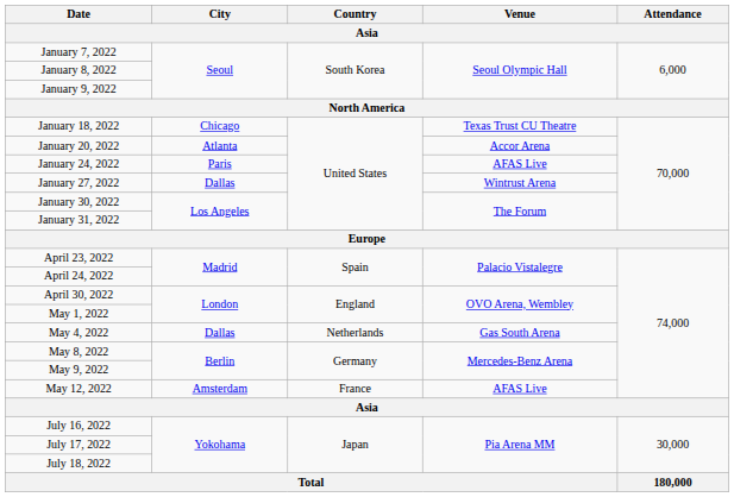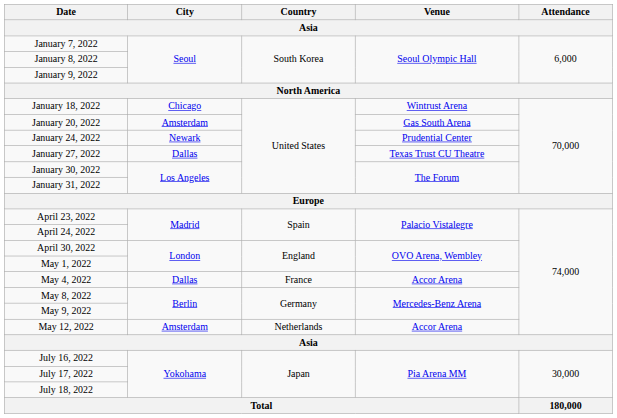 <table class="wikitable plainrowheaders" style="text-align:center;">
 <tr>
 <th scope="col" style="width:12em;">Date</th>
 <th scope="col" style="width:11em;">City</th>
 <th scope="col" style="width:11em;">Country</th>
 <th scope="col" style="width:16em;">Venue</th>
 <th scope="col" style="width:9em;">Attendance</th>
 </tr>
 <tr>
 <th colspan="5">Asia</th>
 </tr>
 <tr>
 <td>January 7, 2022</td>
 <td rowspan="3"><a href='#'>Seoul</a></td>
 <td rowspan="3">South Korea</td>
 <td rowspan="3"><a href='#'>Seoul Olympic Hall</a></td>
 <td rowspan="3">6,000</td>
 </tr>
 <tr>
 <td>January 8, 2022</td>
 </tr>
 <tr>
 <td>January 9, 2022</td>
 </tr>
 <tr>
 <th colspan="5">North America</th>
 </tr>
 <tr>
 <td>January 18, 2022</td>
 <td><a href='#'>Chicago</a></td>
 <td rowspan="6">United States</td>
-<td><a href='#'>Texas Trust CU Theatre</a></td>
+<td><a href='#'>Wintrust Arena</a></td>
 <td rowspan="6">70,000</td>
 </tr>
 <tr>
 <td>January 20, 2022</td>
-<td><a href='#'>Atlanta</a></td>
-<td><a href='#'>Accor Arena</a></td>
+<td><a href='#'>Amsterdam</a></td>
+<td><a href='#'>Gas South Arena</a></td>
 </tr>
 <tr>
 <td>January 24, 2022</td>
-<td><a href='#'>Paris</a></td>
-<td><a href='#'>AFAS Live</a></td>
+<td><a href='#'>Newark</a></td>
+<td><a href='#'>Prudential Center</a></td>
 </tr>
 <tr>
 <td>January 27, 2022</td>
 <td><a href='#'>Dallas</a></td>
-<td><a href='#'>Wintrust Arena</a></td>
+<td><a href='#'>Texas Trust CU Theatre</a></td>
 </tr>
 <tr>
 <td>January 30, 2022</td>
 <td rowspan="2"><a href='#'>Los Angeles</a></td>
 <td rowspan="2"><a href='#'>The Forum</a></td>
 </tr>
 <tr>
 <td>January 31, 2022</td>
 </tr>
 <tr>
 <th colspan="5">Europe</th>
 </tr>
 <tr>
 <td>April 23, 2022</td>
 <td rowspan="2"><a href='#'>Madrid</a></td>
 <td rowspan="2">Spain</td>
 <td rowspan="2"><a href='#'>Palacio Vistalegre</a></td>
 <td rowspan="8">74,000</td>
 </tr>
 <tr>
 <td>April 24, 2022</td>
 </tr>
 <tr>
 <td>April 30, 2022</td>
 <td rowspan="2"><a href='#'>London</a></td>
 <td rowspan="2">England</td>
 <td rowspan="2"><a href='#'>OVO Arena, Wembley</a></td>
 </tr>
 <tr>
 <td>May 1, 2022</td>
 </tr>
 <tr>
 <td>May 4, 2022</td>
 <td><a href='#'>Dallas</a></td>
-<td>Netherlands</td>
-<td><a href='#'>Gas South Arena</a></td>
+<td>France</td>
+<td><a href='#'>Accor Arena</a></td>
 </tr>
 <tr>
 <td>May 8, 2022</td>
 <td rowspan="2"><a href='#'>Berlin</a></td>
 <td rowspan="2">Germany</td>
 <td rowspan="2"><a href='#'>Mercedes-Benz Arena</a></td>
 </tr>
 <tr>
 <td>May 9, 2022</td>
 </tr>
 <tr>
 <td>May 12, 2022</td>
 <td><a href='#'>Amsterdam</a></td>
-<td>France</td>
-<td><a href='#'>AFAS Live</a></td>
+<td>Netherlands</td>
+<td><a href='#'>Accor Arena</a></td>
 </tr>
 <tr>
 <th colspan="5">Asia</th>
 </tr>
 <tr>
 <td>July 16, 2022</td>
 <td rowspan="3"><a href='#'>Yokohama</a></td>
 <td rowspan="3">Japan</td>
 <td rowspan="3"><a href='#'>Pia Arena MM</a></td>
 <td rowspan="3">30,000</td>
 </tr>
 <tr>
 <td>July 17, 2022</td>
 </tr>
 <tr>
 <td>July 18, 2022</td>
 </tr>
 <tr>
 <th colspan="4">Total</th>
 <th>180,000</th>
 </tr>
 </table>
